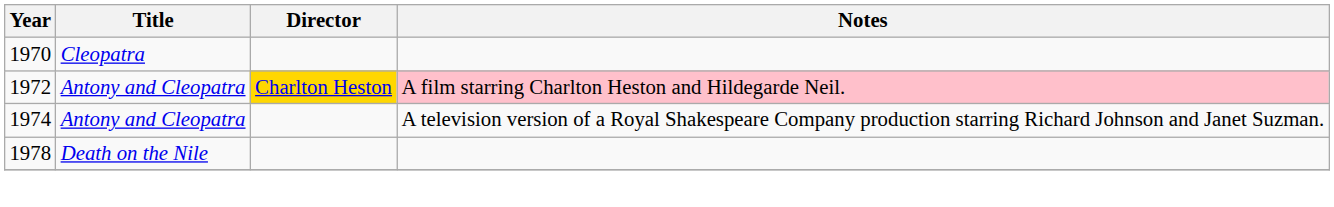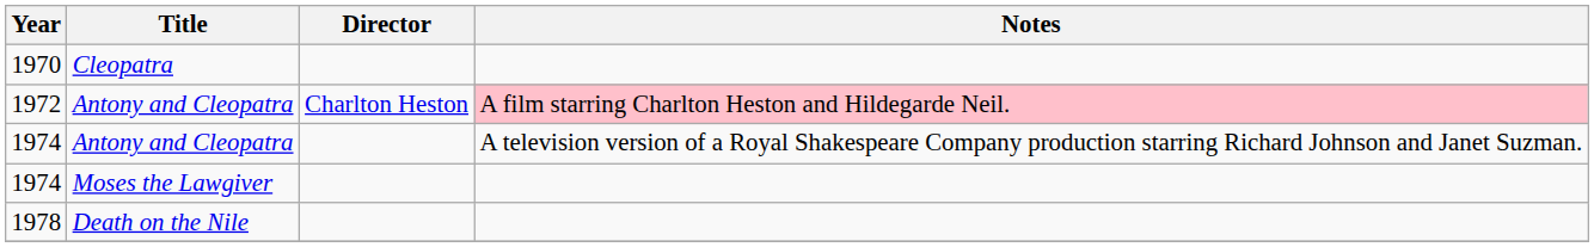 <table class="wikitable sortable">
 <tr>
 <th>Year</th>
 <th>Title</th>
 <th>Director</th>
 <th>Notes</th>
 </tr>
 <tr>
 <td>1970</td>
 <td><em><a href='#'>Cleopatra</a></em></td>
 <td></td>
 <td></td>
 </tr>
 <tr>
 <td>1972</td>
 <td><em><a href='#'>Antony and Cleopatra</a></em></td>
-<td style="background: gold;"><a href='#'>Charlton Heston</a></td>
+<td><a href='#'>Charlton Heston</a></td>
 <td style="background: pink;">A film starring Charlton Heston and Hildegarde Neil.</td>
 </tr>
 <tr>
 <td>1974</td>
 <td><em><a href='#'>Antony and Cleopatra</a></em></td>
 <td></td>
 <td>A television version of a Royal Shakespeare Company production starring Richard Johnson and Janet Suzman.</td>
+</tr>
+<tr>
+<td>1974</td>
+<td><em><a href='#'>Moses the Lawgiver</a></em></td>
+<td></td>
+<td></td>
 </tr>
 <tr>
 <td>1978</td>
 <td><em><a href='#'>Death on the Nile</a></em></td>
 <td></td>
 <td></td>
 </tr>
 <tr>
 </tr>
 </table>
